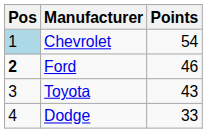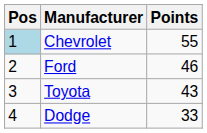 <table class="wikitable" style="font-size: 95%;">
 <tr>
 <th>Pos</th>
 <th>Manufacturer</th>
 <th>Points</th>
 </tr>
 <tr>
 <td style="background: lightblue;">1</td>
 <td><a href='#'>Chevrolet</a></td>
-<td style="text-align:right;">54</td>
+<td style="text-align:right;">55</td>
 </tr>
 <tr>
-<td><strong>2</strong></td>
+<td>2</td>
 <td><a href='#'>Ford</a></td>
 <td style="text-align:right;">46</td>
 </tr>
 <tr>
 <td>3</td>
 <td><a href='#'>Toyota</a></td>
 <td style="text-align:right;">43</td>
 </tr>
 <tr>
 <td>4</td>
 <td><a href='#'>Dodge</a></td>
 <td style="text-align:right;">33</td>
 </tr>
 </table>
